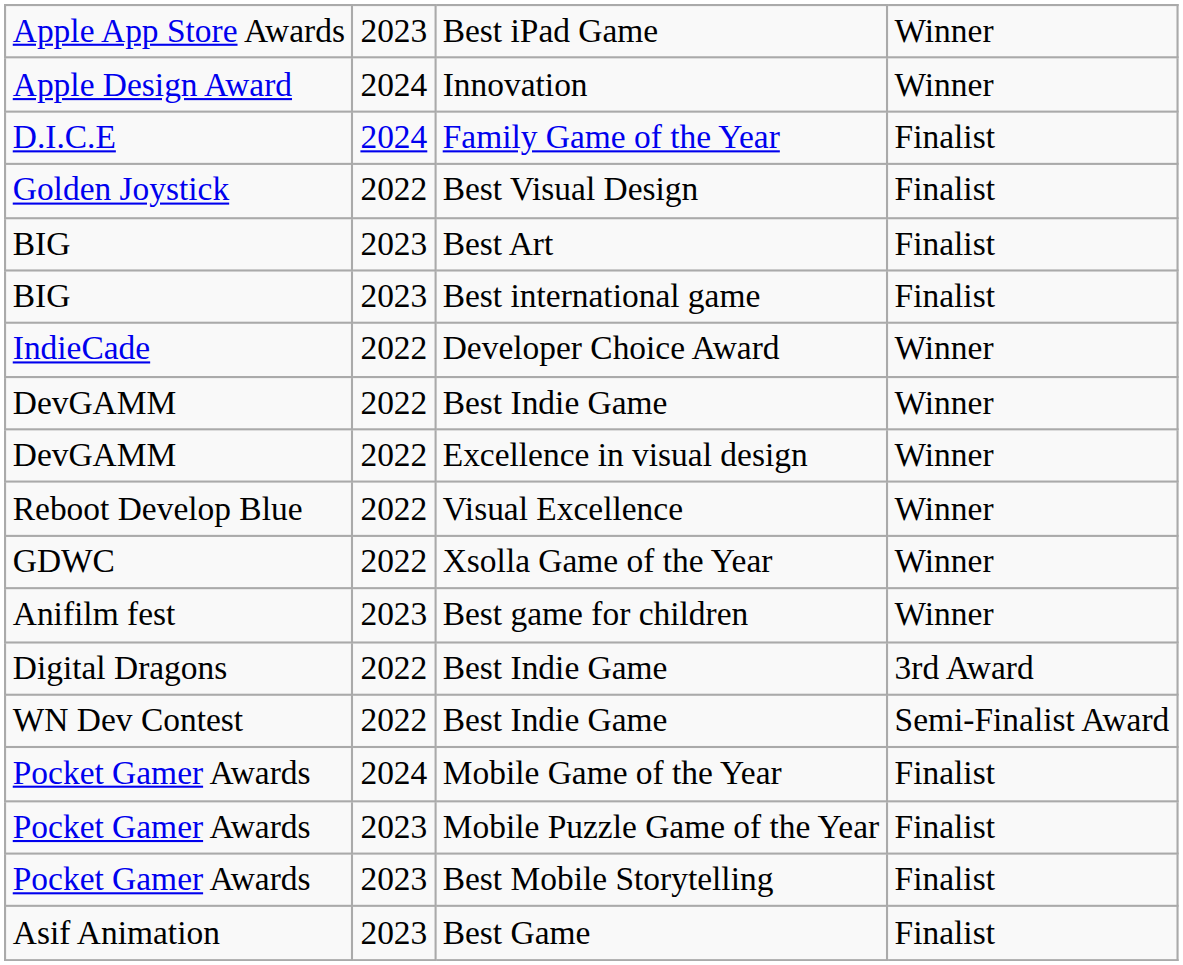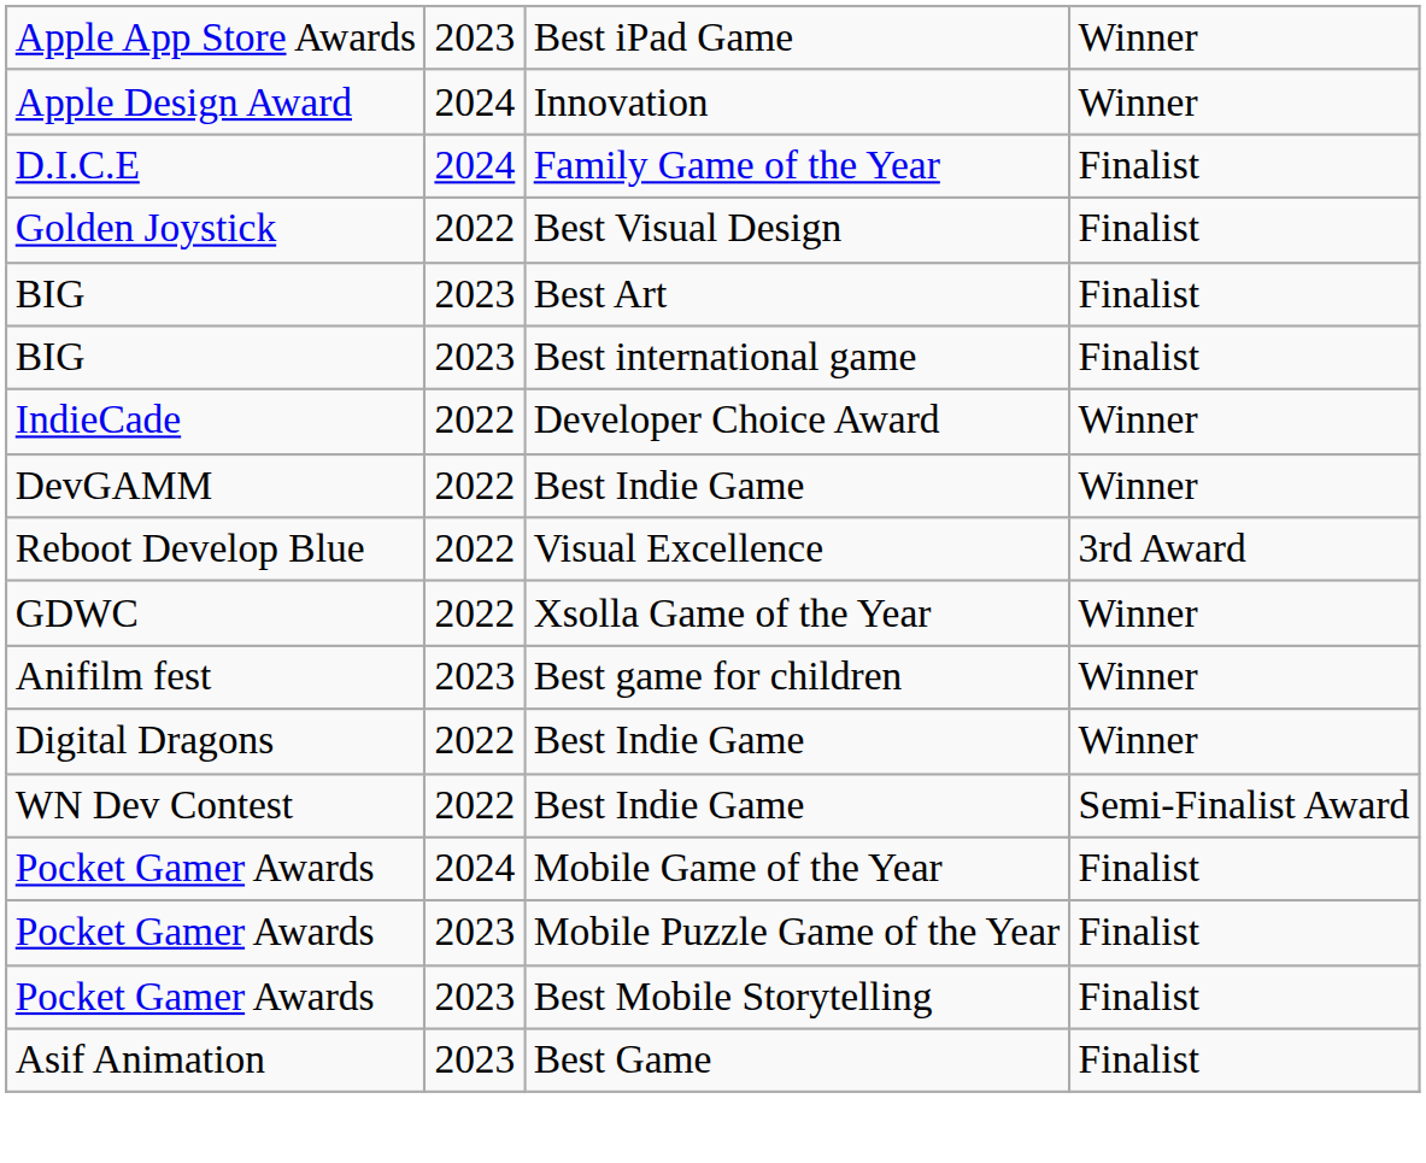 <table class="wikitable">
 <tr>
 <td><a href='#'>Apple App Store</a> Awards</td>
 <td>2023</td>
 <td>Best iPad Game</td>
 <td>Winner</td>
 </tr>
 <tr>
 <td><a href='#'>Apple Design Award</a></td>
 <td>2024</td>
 <td>Innovation</td>
 <td>Winner</td>
 </tr>
 <tr>
 <td><a href='#'>D.I.C.E</a></td>
 <td><a href='#'>2024</a></td>
 <td><a href='#'>Family Game of the Year</a></td>
 <td>Finalist</td>
 </tr>
 <tr>
 <td><a href='#'>Golden Joystick</a></td>
 <td>2022</td>
 <td>Best Visual Design</td>
 <td>Finalist</td>
 </tr>
 <tr>
 <td>BIG</td>
 <td>2023</td>
 <td>Best Art</td>
 <td>Finalist</td>
 </tr>
 <tr>
 <td>BIG</td>
 <td>2023</td>
 <td>Best international game</td>
 <td>Finalist</td>
 </tr>
 <tr>
 <td><a href='#'>IndieCade</a></td>
 <td>2022</td>
 <td>Developer Choice Award</td>
 <td>Winner</td>
 </tr>
 <tr>
 <td>DevGAMM</td>
 <td>2022</td>
 <td>Best Indie Game</td>
 <td>Winner</td>
 </tr>
 <tr>
-<td>DevGAMM</td>
-<td>2022</td>
-<td>Excellence in visual design</td>
-<td>Winner</td>
-</tr>
-<tr>
 <td>Reboot Develop Blue</td>
 <td>2022</td>
 <td>Visual Excellence</td>
-<td>Winner</td>
+<td>3rd Award</td>
 </tr>
 <tr>
 <td>GDWC</td>
 <td>2022</td>
 <td>Xsolla Game of the Year</td>
 <td>Winner</td>
 </tr>
 <tr>
 <td>Anifilm fest</td>
 <td>2023</td>
 <td>Best game for children</td>
 <td>Winner</td>
 </tr>
 <tr>
 <td>Digital Dragons</td>
 <td>2022</td>
 <td>Best Indie Game</td>
-<td>3rd Award</td>
+<td>Winner</td>
 </tr>
 <tr>
 <td>WN Dev Contest</td>
 <td>2022</td>
 <td>Best Indie Game</td>
 <td>Semi-Finalist Award</td>
 </tr>
 <tr>
 <td><a href='#'>Pocket Gamer</a> Awards</td>
 <td>2024</td>
 <td>Mobile Game of the Year</td>
 <td>Finalist</td>
 </tr>
 <tr>
 <td><a href='#'>Pocket Gamer</a> Awards</td>
 <td>2023</td>
 <td>Mobile Puzzle Game of the Year</td>
 <td>Finalist</td>
 </tr>
 <tr>
 <td><a href='#'>Pocket Gamer</a> Awards</td>
 <td>2023</td>
 <td>Best Mobile Storytelling</td>
 <td>Finalist</td>
 </tr>
 <tr>
 <td>Asif Animation</td>
 <td>2023</td>
 <td>Best Game</td>
 <td>Finalist</td>
 </tr>
 </table>
